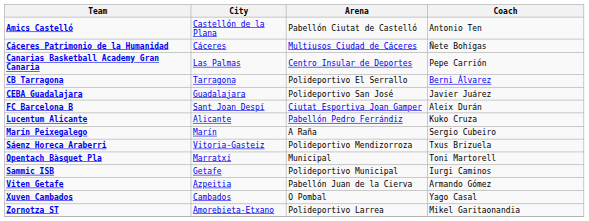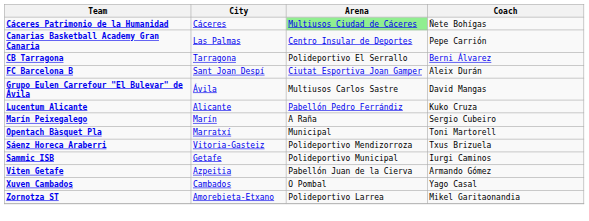 <table class="wikitable sortable">
 <tr>
 <th width=300>Team</th>
 <th width=150>City</th>
 <th width=225>Arena</th>
 <th width=250>Coach</th>
 </tr>
 <tr>
-<td><strong><a href='#'>Amics Castelló</a></strong></td>
-<td><a href='#'>Castellón de la Plana</a></td>
-<td>Pabellón Ciutat de Castelló</td>
-<td>Antonio Ten</td>
-</tr>
-<tr>
 <td><strong><a href='#'>Cáceres Patrimonio de la Humanidad</a></strong></td>
 <td><a href='#'>Cáceres</a></td>
-<td><a href='#'>Multiusos Ciudad de Cáceres</a></td>
+<td style="background: lightgreen;"><a href='#'>Multiusos Ciudad de Cáceres</a></td>
 <td>Ñete Bohígas</td>
 </tr>
 <tr>
 <td><strong><a href='#'>Canarias Basketball Academy Gran Canaria</a></strong></td>
 <td><a href='#'>Las Palmas</a></td>
 <td><a href='#'>Centro Insular de Deportes</a></td>
 <td>Pepe Carrión</td>
 </tr>
 <tr>
 <td><strong><a href='#'>CB Tarragona</a></strong></td>
 <td><a href='#'>Tarragona</a></td>
 <td>Polideportivo El Serrallo</td>
 <td><a href='#'>Berni Álvarez</a></td>
 </tr>
 <tr>
-<td><strong><a href='#'>CEBA Guadalajara</a></strong></td>
-<td><a href='#'>Guadalajara</a></td>
-<td>Polideportivo San José</td>
-<td>Javier Juárez</td>
-</tr>
-<tr>
 <td><strong><a href='#'>FC Barcelona B</a></strong></td>
 <td><a href='#'>Sant Joan Despí</a></td>
 <td><a href='#'>Ciutat Esportiva Joan Gamper</a></td>
 <td>Aleix Durán</td>
+</tr>
+<tr>
+<td><strong><a href='#'>Grupo Eulen Carrefour "El Bulevar" de Ávila</a></strong></td>
+<td><a href='#'>Ávila</a></td>
+<td>Multiusos Carlos Sastre</td>
+<td>David Mangas</td>
 </tr>
 <tr>
 <td><strong><a href='#'>Lucentum Alicante</a></strong></td>
 <td><a href='#'>Alicante</a></td>
 <td><a href='#'>Pabellón Pedro Ferrándiz</a></td>
 <td>Kuko Cruza</td>
 </tr>
 <tr>
 <td><strong><a href='#'>Marín Peixegalego</a></strong></td>
 <td><a href='#'>Marín</a></td>
 <td>A Raña</td>
 <td>Sergio Cubeiro</td>
 </tr>
 <tr>
+<td><strong><a href='#'>Opentach Bàsquet Pla</a></strong></td>
+<td><a href='#'>Marratxí</a></td>
+<td>Municipal</td>
+<td>Toni Martorell</td>
+</tr>
+<tr>
 <td><strong><a href='#'>Sáenz Horeca Araberri</a></strong></td>
 <td><a href='#'>Vitoria-Gasteiz</a></td>
 <td>Polideportivo Mendizorroza</td>
 <td>Txus Brizuela</td>
-</tr>
-<tr>
-<td><strong><a href='#'>Opentach Bàsquet Pla</a></strong></td>
-<td><a href='#'>Marratxí</a></td>
-<td>Municipal</td>
-<td>Toni Martorell</td>
 </tr>
 <tr>
 <td><strong><a href='#'>Sammic ISB</a></strong></td>
 <td><a href='#'>Getafe</a></td>
 <td>Polideportivo Municipal</td>
 <td>Iurgi Caminos</td>
 </tr>
 <tr>
 <td><strong><a href='#'>Viten Getafe</a></strong></td>
 <td><a href='#'>Azpeitia</a></td>
 <td>Pabellón Juan de la Cierva</td>
 <td>Armando Gómez</td>
 </tr>
 <tr>
 <td><strong><a href='#'>Xuven Cambados</a></strong></td>
 <td><a href='#'>Cambados</a></td>
 <td>O Pombal</td>
 <td>Yago Casal</td>
 </tr>
 <tr>
 <td><strong><a href='#'>Zornotza ST</a></strong></td>
 <td><a href='#'>Amorebieta-Etxano</a></td>
 <td>Polideportivo Larrea</td>
 <td>Mikel Garitaonandia</td>
 </tr>
 <tr>
 </tr>
 </table>
